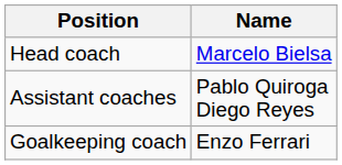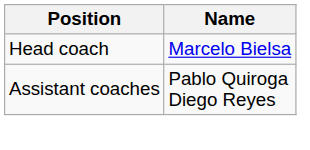 <table class="wikitable">
 <tr>
 <th>Position</th>
 <th>Name</th>
 </tr>
 <tr>
 <td>Head coach</td>
 <td> <a href='#'>Marcelo Bielsa</a></td>
 </tr>
 <tr>
 <td>Assistant coaches</td>
 <td> Pablo Quiroga<br> Diego Reyes</td>
 </tr>
-<tr>
-<td>Goalkeeping coach</td>
-<td> Enzo Ferrari</td>
-</tr>
 </table>
